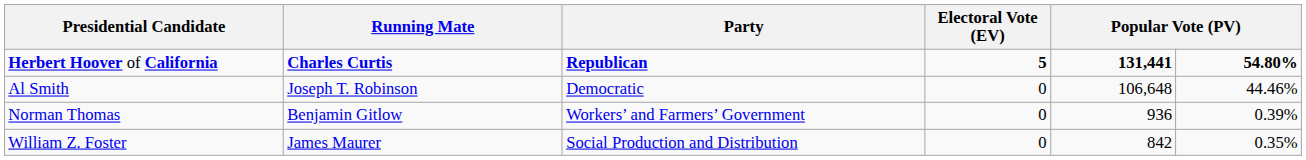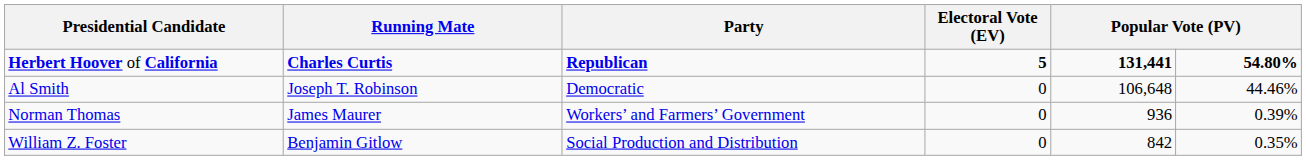 <table class="wikitable">
 <tr>
 <th width="20%">Presidential Candidate</th>
 <th width="20%"><a href='#'>Running Mate</a></th>
 <th width="26%">Party</th>
 <th width="9%">Electoral Vote (EV)</th>
 <th colspan="2" width="18%">Popular Vote (PV)</th>
 </tr>
 <tr>
 <td><strong><a href='#'>Herbert Hoover</a></strong> of <strong><a href='#'>California</a></strong></td>
 <td><strong><a href='#'>Charles Curtis</a></strong></td>
 <td><strong><a href='#'>Republican</a></strong></td>
 <td align="right"><strong>5</strong></td>
 <td align="right"><strong>131,441</strong></td>
 <td align="right"><strong>54.80%</strong></td>
 </tr>
 <tr>
 <td><a href='#'>Al Smith</a></td>
 <td><a href='#'>Joseph T. Robinson</a></td>
 <td><a href='#'>Democratic</a></td>
 <td align="right">0</td>
 <td align="right">106,648</td>
 <td align="right">44.46%</td>
 </tr>
 <tr>
 <td><a href='#'>Norman Thomas</a></td>
-<td><a href='#'>Benjamin Gitlow</a></td>
+<td><a href='#'>James Maurer</a></td>
 <td><a href='#'>Workers’ and Farmers’ Government</a></td>
 <td align="right">0</td>
 <td align="right">936</td>
 <td align="right">0.39%</td>
 </tr>
 <tr>
 <td><a href='#'>William Z. Foster</a></td>
-<td><a href='#'>James Maurer</a></td>
+<td><a href='#'>Benjamin Gitlow</a></td>
 <td><a href='#'>Social Production and Distribution</a></td>
 <td align="right">0</td>
 <td align="right">842</td>
 <td align="right">0.35%</td>
 </tr>
 </table>
